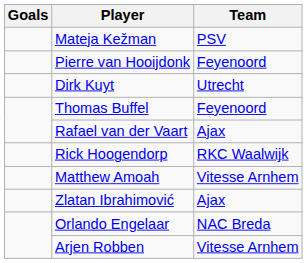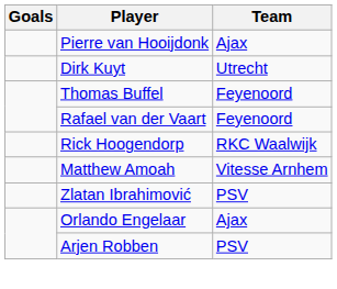 <table class="wikitable">
 <tr>
 <th>Goals</th>
 <th>Player</th>
 <th>Team</th>
 </tr>
 <tr>
 <td></td>
-<td> <a href='#'>Mateja Kežman</a></td>
-<td><a href='#'>PSV</a></td>
-</tr>
-<tr>
-<td></td>
 <td> <a href='#'>Pierre van Hooijdonk</a></td>
-<td><a href='#'>Feyenoord</a></td>
+<td><a href='#'>Ajax</a></td>
 </tr>
 <tr>
 <td></td>
 <td> <a href='#'>Dirk Kuyt</a></td>
 <td><a href='#'>Utrecht</a></td>
 </tr>
 <tr>
 <td rowspan="2"></td>
 <td> <a href='#'>Thomas Buffel</a></td>
 <td><a href='#'>Feyenoord</a></td>
 </tr>
 <tr>
 <td> <a href='#'>Rafael van der Vaart</a></td>
-<td><a href='#'>Ajax</a></td>
+<td><a href='#'>Feyenoord</a></td>
 </tr>
 <tr>
 <td></td>
 <td> <a href='#'>Rick Hoogendorp</a></td>
 <td><a href='#'>RKC Waalwijk</a></td>
 </tr>
 <tr>
 <td></td>
 <td> <a href='#'>Matthew Amoah</a></td>
 <td><a href='#'>Vitesse Arnhem</a></td>
 </tr>
 <tr>
 <td></td>
 <td> <a href='#'>Zlatan Ibrahimović</a></td>
-<td><a href='#'>Ajax</a></td>
+<td><a href='#'>PSV</a></td>
 </tr>
 <tr>
 <td rowspan="2"></td>
 <td> <a href='#'>Orlando Engelaar</a></td>
-<td><a href='#'>NAC Breda</a></td>
+<td><a href='#'>Ajax</a></td>
 </tr>
 <tr>
 <td> <a href='#'>Arjen Robben</a></td>
-<td><a href='#'>Vitesse Arnhem</a></td>
+<td><a href='#'>PSV</a></td>
 </tr>
 </table>
